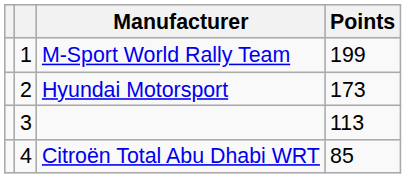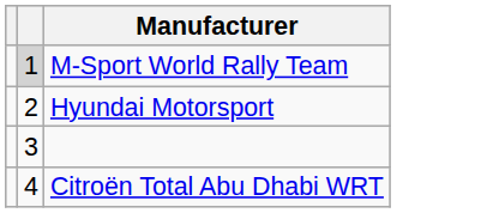 <table class="wikitable" style="font-size: 85%;">
 <tr>
 <th></th>
 <th></th>
 <th>Manufacturer</th>
-<th>Points</th>
 </tr>
 <tr>
 <td align="left"></td>
-<td align="center">1</td>
+<td align="center" style="background: lightgrey;">1</td>
 <td> <a href='#'>M-Sport World Rally Team</a></td>
-<td align="left">199</td>
 </tr>
 <tr>
 <td align="left"></td>
 <td align="center">2</td>
 <td> <a href='#'>Hyundai Motorsport</a></td>
-<td align="left">173</td>
 </tr>
 <tr>
 <td align="left"></td>
 <td align="center">3</td>
 <td></td>
-<td align="left">113</td>
 </tr>
 <tr>
 <td align="left"></td>
 <td align="center">4</td>
 <td> <a href='#'>Citroën Total Abu Dhabi WRT</a></td>
-<td align="left">85</td>
 </tr>
 </table>
